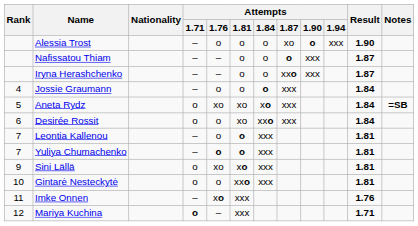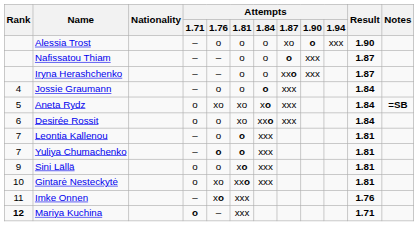 <table class="wikitable sortable" style="text-align:center">
 <tr>
 <th rowspan=2>Rank</th>
 <th rowspan=2>Name</th>
 <th rowspan=2>Nationality</th>
 <th colspan=7>Attempts</th>
 <th rowspan=2>Result</th>
 <th rowspan=2>Notes</th>
 </tr>
 <tr>
 <th>1.71</th>
 <th>1.76</th>
 <th>1.81</th>
 <th>1.84</th>
 <th>1.87</th>
 <th>1.90</th>
 <th>1.94</th>
 </tr>
 <tr>
 <td></td>
 <td align=left><a href='#'>Alessia Trost</a></td>
 <td align=left></td>
 <td>–</td>
 <td>o</td>
 <td>o</td>
 <td>o</td>
 <td>xo</td>
 <td><strong>o</strong></td>
 <td>xxx</td>
 <td><strong>1.90</strong></td>
 <td></td>
 </tr>
 <tr>
 <td></td>
 <td align=left><a href='#'>Nafissatou Thiam</a></td>
 <td align=left></td>
 <td>–</td>
 <td>–</td>
 <td>o</td>
 <td>o</td>
 <td><strong>o</strong></td>
 <td>xxx</td>
 <td></td>
 <td><strong>1.87</strong></td>
 <td></td>
 </tr>
 <tr>
 <td></td>
 <td align=left><a href='#'>Iryna Herashchenko</a></td>
 <td align=left></td>
 <td>–</td>
 <td>–</td>
 <td>o</td>
 <td>o</td>
 <td>xx<strong>o</strong></td>
 <td>xxx</td>
 <td></td>
 <td><strong>1.87</strong></td>
 <td></td>
 </tr>
 <tr>
 <td>4</td>
 <td align=left><a href='#'>Jossie Graumann</a></td>
 <td align=left></td>
 <td>–</td>
 <td>o</td>
 <td>o</td>
 <td><strong>o</strong></td>
 <td>xxx</td>
 <td></td>
 <td></td>
 <td><strong>1.84</strong></td>
 <td></td>
 </tr>
 <tr>
 <td>5</td>
 <td align=left><a href='#'>Aneta Rydz</a></td>
 <td align=left></td>
 <td>o</td>
 <td>xo</td>
 <td>xo</td>
 <td>x<strong>o</strong></td>
 <td>xxx</td>
 <td></td>
 <td></td>
 <td><strong>1.84</strong></td>
 <td><strong>=SB</strong></td>
 </tr>
 <tr>
 <td>6</td>
 <td align=left><a href='#'>Desirée Rossit</a></td>
 <td align=left></td>
 <td>o</td>
 <td>o</td>
 <td>xo</td>
 <td>xx<strong>o</strong></td>
 <td>xxx</td>
 <td></td>
 <td></td>
 <td><strong>1.84</strong></td>
 <td></td>
 </tr>
 <tr>
 <td>7</td>
 <td align=left><a href='#'>Leontia Kallenou</a></td>
 <td align=left></td>
 <td>–</td>
 <td>o</td>
 <td><strong>o</strong></td>
 <td>xxx</td>
 <td></td>
 <td></td>
 <td></td>
 <td><strong>1.81</strong></td>
 <td></td>
 </tr>
 <tr>
 <td>7</td>
 <td align=left><a href='#'>Yuliya Chumachenko</a></td>
 <td align=left></td>
 <td>–</td>
 <td><strong>o</strong></td>
 <td><strong>o</strong></td>
 <td>xxx</td>
 <td></td>
 <td></td>
 <td></td>
 <td><strong>1.81</strong></td>
 <td></td>
 </tr>
 <tr>
 <td>9</td>
 <td align=left><a href='#'>Sini Lällä</a></td>
 <td align=left></td>
 <td>o</td>
-<td>xo</td>
+<td>o</td>
 <td>x<strong>o</strong></td>
 <td>xxx</td>
 <td></td>
 <td></td>
 <td></td>
 <td><strong>1.81</strong></td>
 <td></td>
 </tr>
 <tr>
 <td>10</td>
 <td align=left><a href='#'>Gintarė Nesteckytė</a></td>
 <td align=left></td>
 <td>o</td>
-<td>o</td>
+<td>xo</td>
 <td>xx<strong>o</strong></td>
 <td>xxx</td>
 <td></td>
 <td></td>
 <td></td>
 <td><strong>1.81</strong></td>
 <td></td>
 </tr>
 <tr>
 <td>11</td>
 <td align=left><a href='#'>Imke Onnen</a></td>
 <td align=left></td>
 <td>–</td>
 <td>x<strong>o</strong></td>
 <td>xxx</td>
 <td></td>
 <td></td>
 <td></td>
 <td></td>
 <td><strong>1.76</strong></td>
 <td></td>
 </tr>
 <tr>
-<td>12</td>
+<td><strong>12</strong></td>
 <td align=left><a href='#'>Mariya Kuchina</a></td>
 <td align=left></td>
 <td><strong>o</strong></td>
 <td>–</td>
 <td>xxx</td>
 <td></td>
 <td></td>
 <td></td>
 <td></td>
 <td><strong>1.71</strong></td>
 <td></td>
 </tr>
 </table>
